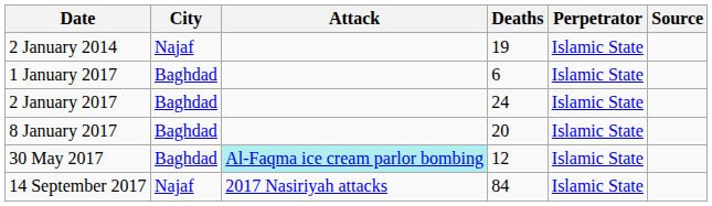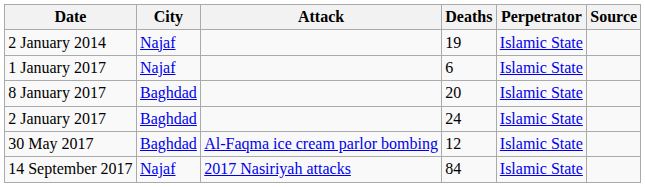 <table class="wikitable sortable">
 <tr>
 <th>Date</th>
 <th>City</th>
 <th>Attack</th>
 <th>Deaths</th>
 <th>Perpetrator</th>
 <th>Source</th>
 </tr>
 <tr>
 <td>2 January 2014</td>
 <td> <a href='#'>Najaf</a></td>
 <td></td>
 <td>19</td>
 <td> <a href='#'>Islamic State</a></td>
 <td></td>
 </tr>
 <tr>
 <td>1 January 2017</td>
+<td> <a href='#'>Najaf</a></td>
+<td></td>
+<td>6</td>
+<td> <a href='#'>Islamic State</a></td>
+<td></td>
+</tr>
+<tr>
+<td>8 January 2017</td>
 <td> <a href='#'>Baghdad</a></td>
 <td></td>
-<td>6</td>
+<td>20</td>
 <td> <a href='#'>Islamic State</a></td>
 <td></td>
 </tr>
 <tr>
 <td>2 January 2017</td>
 <td> <a href='#'>Baghdad</a></td>
 <td></td>
 <td>24</td>
 <td> <a href='#'>Islamic State</a></td>
 <td></td>
 </tr>
 <tr>
-<td>8 January 2017</td>
-<td> <a href='#'>Baghdad</a></td>
-<td></td>
-<td>20</td>
-<td> <a href='#'>Islamic State</a></td>
-<td></td>
-</tr>
-<tr>
 <td>30 May 2017</td>
 <td> <a href='#'>Baghdad</a></td>
-<td style="background: paleturquoise;"><a href='#'>Al-Faqma ice cream parlor bombing</a></td>
+<td><a href='#'>Al-Faqma ice cream parlor bombing</a></td>
 <td>12</td>
 <td> <a href='#'>Islamic State</a></td>
 <td></td>
 </tr>
 <tr>
 <td>14 September 2017</td>
 <td> <a href='#'>Najaf</a></td>
 <td><a href='#'>2017 Nasiriyah attacks</a></td>
 <td>84</td>
 <td> <a href='#'>Islamic State</a></td>
 <td></td>
 </tr>
 <tr>
 </tr>
 </table>
